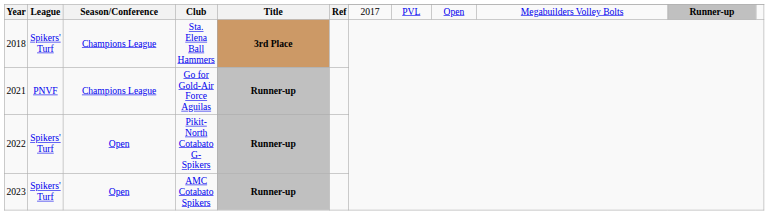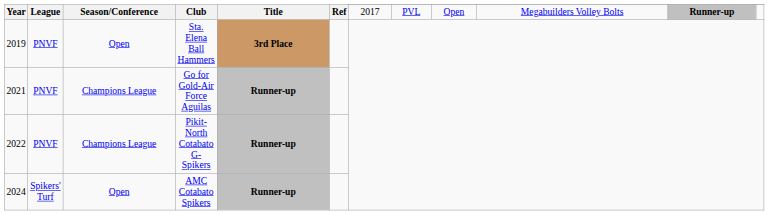 <table class="wikitable sortable" style="text-align:center" width="80%">
 <tr>
 <th style="width:25px;" rowspan="2">Year</th>
 <th style="width:25px;" rowspan="2">League</th>
 <th style="width:180px;" rowspan="2">Season/Conference</th>
 <th style="width:50px;" rowspan="2">Club</th>
 <th style="width:180px;" rowspan="2">Title</th>
 <th style="width:25px;" rowspan="2">Ref</th>
 </tr>
 <tr align=center>
 <td rowspan =1>2017</td>
 <td rowspan =1><a href='#'>PVL</a></td>
 <td><a href='#'>Open</a></td>
 <td><a href='#'>Megabuilders Volley Bolts</a></td>
 <td style="background:silver;"><strong>Runner-up</strong></td>
 <td></td>
 </tr>
 <tr align=center>
-<td rowspan =1>2018</td>
-<td><a href='#'>Spikers' Turf</a></td>
-<td><a href='#'>Champions League</a></td>
+<td rowspan =1>2019</td>
+<td><a href='#'>PNVF</a></td>
+<td><a href='#'>Open</a></td>
 <td><a href='#'>Sta. Elena Ball Hammers</a></td>
 <td style="background:#c96;"><strong>3rd Place</strong></td>
 <td></td>
 </tr>
 <tr align=center>
 <td rowspan =1>2021</td>
 <td><a href='#'>PNVF</a></td>
 <td><a href='#'>Champions League</a></td>
 <td><a href='#'>Go for Gold-Air Force Aguilas</a></td>
 <td style="background:silver;"><strong>Runner-up</strong></td>
 <td></td>
 </tr>
 <tr align=center>
 <td rowspan =1>2022</td>
-<td><a href='#'>Spikers' Turf</a></td>
-<td><a href='#'>Open</a></td>
+<td><a href='#'>PNVF</a></td>
+<td><a href='#'>Champions League</a></td>
 <td><a href='#'>Pikit-North Cotabato G-Spikers</a></td>
 <td style="background:silver;"><strong>Runner-up</strong></td>
 <td></td>
 </tr>
 <tr align=center>
-<td rowspan =1>2023</td>
+<td rowspan =1>2024</td>
 <td><a href='#'>Spikers' Turf</a></td>
 <td><a href='#'>Open</a></td>
 <td><a href='#'>AMC Cotabato Spikers</a></td>
 <td style="background:silver;"><strong>Runner-up</strong></td>
 <td></td>
 </tr>
 </table>
